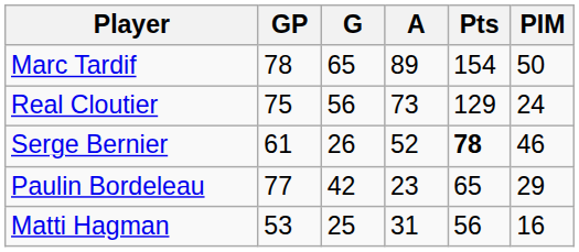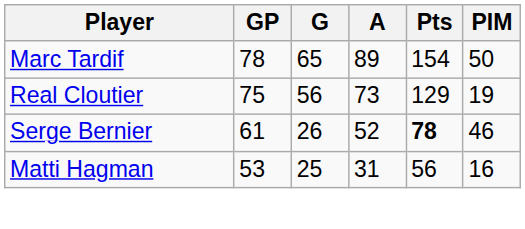 <table class="wikitable">
 <tr>
 <th bgcolor="#DDDDFF" width="40%">Player</th>
 <th bgcolor="#DDDDFF" width="10%">GP</th>
 <th bgcolor="#DDDDFF" width="10%">G</th>
 <th bgcolor="#DDDDFF" width="10%">A</th>
 <th bgcolor="#DDDDFF" width="10%">Pts</th>
 <th bgcolor="#DDDDFF" width="10%">PIM</th>
 </tr>
 <tr>
 <td><a href='#'>Marc Tardif</a></td>
 <td>78</td>
 <td>65</td>
 <td>89</td>
 <td>154</td>
 <td>50</td>
 </tr>
 <tr>
 <td><a href='#'>Real Cloutier</a></td>
 <td>75</td>
 <td>56</td>
 <td>73</td>
 <td>129</td>
-<td>24</td>
+<td>19</td>
 </tr>
 <tr>
 <td><a href='#'>Serge Bernier</a></td>
 <td>61</td>
 <td>26</td>
 <td>52</td>
 <td><strong>78</strong></td>
 <td>46</td>
 </tr>
 <tr>
-<td><a href='#'>Paulin Bordeleau</a></td>
-<td>77</td>
-<td>42</td>
-<td>23</td>
-<td>65</td>
-<td>29</td>
-</tr>
-<tr>
 <td><a href='#'>Matti Hagman</a></td>
 <td>53</td>
 <td>25</td>
 <td>31</td>
 <td>56</td>
 <td>16</td>
 </tr>
 </table>
